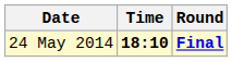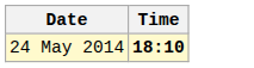 <table class="wikitable">
 <tr>
 <th>Date</th>
 <th>Time</th>
-<th>Round</th>
 </tr>
 <tr style=background:lemonchiffon>
 <td>24 May 2014</td>
 <td><strong>18:10</strong></td>
-<td><strong><a href='#'>Final</a></strong></td>
 </tr>
 </table>
